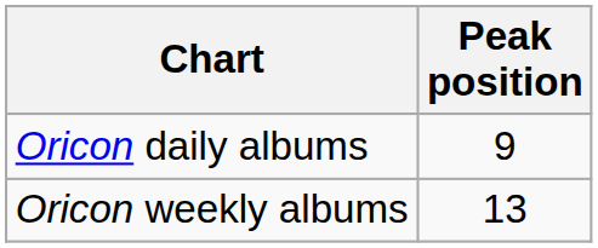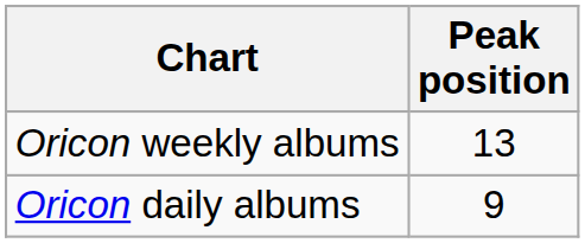 <table class="wikitable">
 <tr>
 <th>Chart<br></th>
 <th>Peak<br>position</th>
 </tr>
 <tr>
+<td><em>Oricon</em> weekly albums</td>
+<td align="center">13</td>
+</tr>
+<tr>
 <td><em><a href='#'>Oricon</a></em> daily albums</td>
 <td align="center">9</td>
 </tr>
-<tr>
-<td><em>Oricon</em> weekly albums</td>
-<td align="center">13</td>
-</tr>
 </table>
